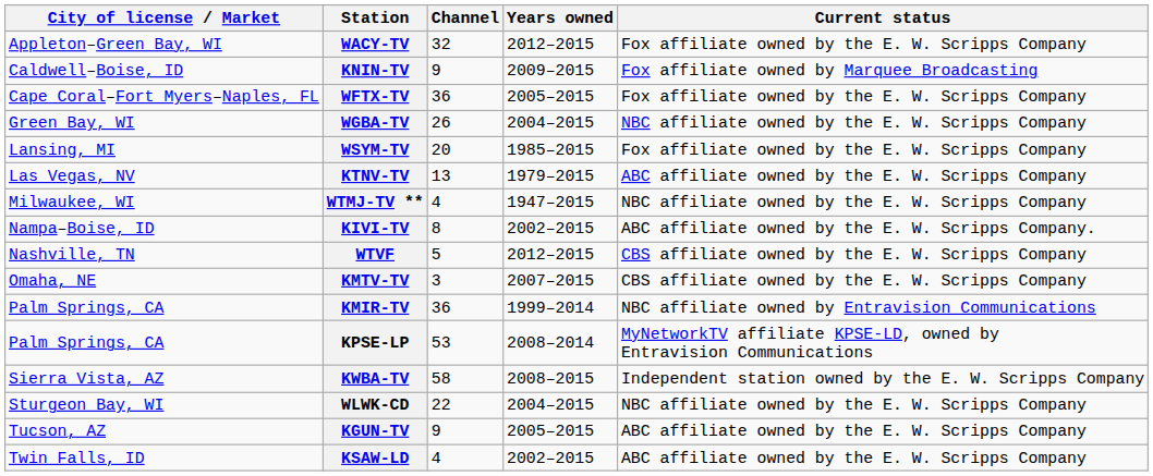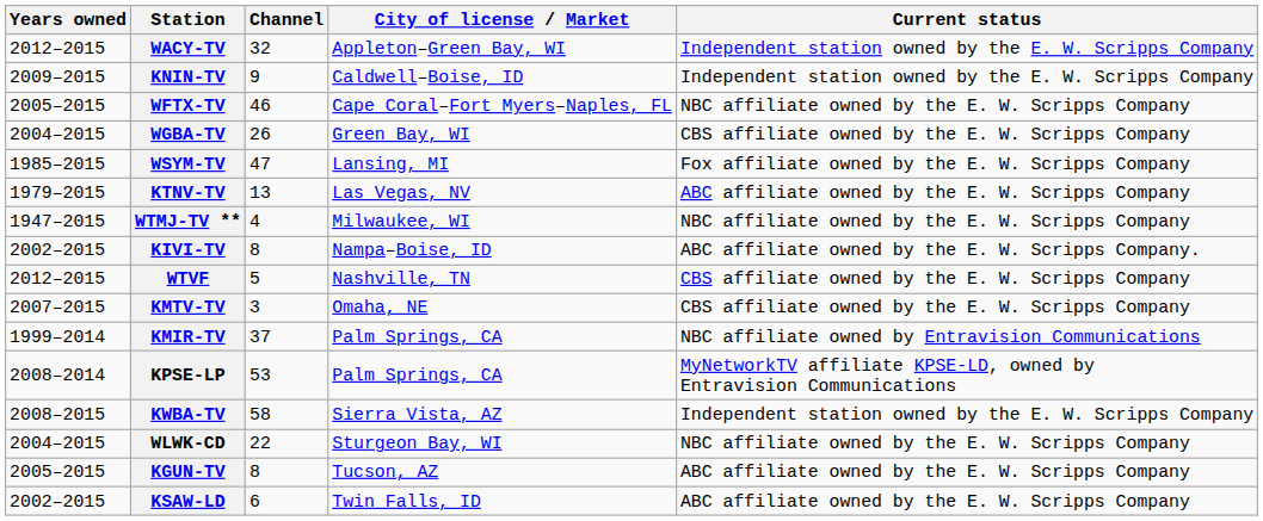 <table class="wikitable">
 <tr>
-<th scope="col"><a href='#'>City of license</a> / <a href='#'>Market</a></th>
+<th scope="col">Years owned</th>
 <th scope="col">Station</th>
 <th scope="col">Channel</th>
-<th scope="col">Years owned</th>
+<th scope="col"><a href='#'>City of license</a> / <a href='#'>Market</a></th>
 <th scope="col">Current status</th>
 </tr>
 <tr>
-<td><a href='#'>Appleton</a>–<a href='#'>Green Bay, WI</a></td>
+<td>2012–2015</td>
 <th scope="row"><a href='#'>WACY-TV</a></th>
 <td>32</td>
-<td>2012–2015</td>
+<td><a href='#'>Appleton</a>–<a href='#'>Green Bay, WI</a></td>
+<td><a href='#'>Independent station</a> owned by the <a href='#'>E. W. Scripps Company</a></td>
+</tr>
+<tr>
+<td>2009–2015</td>
+<th scope="row"><a href='#'>KNIN-TV</a></th>
+<td>9</td>
+<td><a href='#'>Caldwell</a>–<a href='#'>Boise, ID</a></td>
+<td>Independent station owned by the E. W. Scripps Company</td>
+</tr>
+<tr>
+<td>2005–2015</td>
+<th scope="row"><a href='#'>WFTX-TV</a></th>
+<td>46</td>
+<td><a href='#'>Cape Coral</a>–<a href='#'>Fort Myers</a>–<a href='#'>Naples, FL</a></td>
+<td>NBC affiliate owned by the E. W. Scripps Company</td>
+</tr>
+<tr>
+<td>2004–2015</td>
+<th scope="row"><a href='#'>WGBA-TV</a></th>
+<td>26</td>
+<td><a href='#'>Green Bay, WI</a></td>
+<td>CBS affiliate owned by the E. W. Scripps Company</td>
+</tr>
+<tr>
+<td>1985–2015</td>
+<th scope="row"><a href='#'>WSYM-TV</a></th>
+<td>47</td>
+<td><a href='#'>Lansing, MI</a></td>
 <td>Fox affiliate owned by the E. W. Scripps Company</td>
 </tr>
 <tr>
-<td><a href='#'>Caldwell</a>–<a href='#'>Boise, ID</a></td>
-<th scope="row"><a href='#'>KNIN-TV</a></th>
-<td>9</td>
-<td>2009–2015</td>
-<td><a href='#'>Fox</a> affiliate owned by <a href='#'>Marquee Broadcasting</a></td>
-</tr>
-<tr>
-<td><a href='#'>Cape Coral</a>–<a href='#'>Fort Myers</a>–<a href='#'>Naples, FL</a></td>
-<th scope="row"><a href='#'>WFTX-TV</a></th>
-<td>36</td>
-<td>2005–2015</td>
-<td>Fox affiliate owned by the E. W. Scripps Company</td>
-</tr>
-<tr>
-<td><a href='#'>Green Bay, WI</a></td>
-<th scope="row"><a href='#'>WGBA-TV</a></th>
-<td>26</td>
-<td>2004–2015</td>
-<td><a href='#'>NBC</a> affiliate owned by the E. W. Scripps Company</td>
-</tr>
-<tr>
-<td><a href='#'>Lansing, MI</a></td>
-<th scope="row"><a href='#'>WSYM-TV</a></th>
-<td>20</td>
-<td>1985–2015</td>
-<td>Fox affiliate owned by the E. W. Scripps Company</td>
-</tr>
-<tr>
-<td><a href='#'>Las Vegas, NV</a></td>
+<td>1979–2015</td>
 <th scope="row"><a href='#'>KTNV-TV</a></th>
 <td>13</td>
-<td>1979–2015</td>
+<td><a href='#'>Las Vegas, NV</a></td>
 <td><a href='#'>ABC</a> affiliate owned by the E. W. Scripps Company</td>
 </tr>
 <tr>
-<td><a href='#'>Milwaukee, WI</a></td>
+<td>1947–2015</td>
 <th scope="row"><a href='#'>WTMJ-TV</a> **</th>
 <td>4</td>
-<td>1947–2015</td>
+<td><a href='#'>Milwaukee, WI</a></td>
 <td>NBC affiliate owned by the E. W. Scripps Company</td>
 </tr>
 <tr>
-<td><a href='#'>Nampa</a>–<a href='#'>Boise, ID</a></td>
+<td>2002–2015</td>
 <th scope="row"><a href='#'>KIVI-TV</a></th>
 <td>8</td>
-<td>2002–2015</td>
+<td><a href='#'>Nampa</a>–<a href='#'>Boise, ID</a></td>
 <td>ABC affiliate owned by the E. W. Scripps Company.</td>
 </tr>
 <tr>
-<td><a href='#'>Nashville, TN</a></td>
+<td>2012–2015</td>
 <th scope="row"><a href='#'>WTVF</a></th>
 <td>5</td>
-<td>2012–2015</td>
+<td><a href='#'>Nashville, TN</a></td>
 <td><a href='#'>CBS</a> affiliate owned by the E. W. Scripps Company</td>
 </tr>
 <tr>
-<td><a href='#'>Omaha, NE</a></td>
+<td>2007–2015</td>
 <th scope="row"><a href='#'>KMTV-TV</a></th>
 <td>3</td>
-<td>2007–2015</td>
+<td><a href='#'>Omaha, NE</a></td>
 <td>CBS affiliate owned by the E. W. Scripps Company</td>
 </tr>
 <tr>
+<td>1999–2014</td>
+<th scope="row"><a href='#'>KMIR-TV</a></th>
+<td>37</td>
 <td><a href='#'>Palm Springs, CA</a></td>
-<th scope="row"><a href='#'>KMIR-TV</a></th>
-<td>36</td>
-<td>1999–2014</td>
 <td>NBC affiliate owned by <a href='#'>Entravision Communications</a></td>
 </tr>
 <tr>
-<td><a href='#'>Palm Springs, CA</a></td>
+<td>2008–2014</td>
 <th scope="row">KPSE-LP</th>
 <td>53</td>
-<td>2008–2014</td>
+<td><a href='#'>Palm Springs, CA</a></td>
 <td><a href='#'>MyNetworkTV</a> affiliate <a href='#'>KPSE-LD</a>, owned by<br>Entravision Communications</td>
 </tr>
 <tr>
-<td><a href='#'>Sierra Vista, AZ</a></td>
+<td>2008–2015</td>
 <th scope="row"><a href='#'>KWBA-TV</a></th>
 <td>58</td>
-<td>2008–2015</td>
+<td><a href='#'>Sierra Vista, AZ</a></td>
 <td>Independent station owned by the E. W. Scripps Company</td>
 </tr>
 <tr>
-<td><a href='#'>Sturgeon Bay, WI</a></td>
+<td>2004–2015</td>
 <th scope="row">WLWK-CD</th>
 <td>22</td>
-<td>2004–2015</td>
+<td><a href='#'>Sturgeon Bay, WI</a></td>
 <td>NBC affiliate owned by the E. W. Scripps Company</td>
 </tr>
 <tr>
+<td>2005–2015</td>
+<th scope="row"><a href='#'>KGUN-TV</a></th>
+<td>8</td>
 <td><a href='#'>Tucson, AZ</a></td>
-<th scope="row"><a href='#'>KGUN-TV</a></th>
-<td>9</td>
-<td>2005–2015</td>
 <td>ABC affiliate owned by the E. W. Scripps Company</td>
 </tr>
 <tr>
+<td>2002–2015</td>
+<th scope="row"><a href='#'>KSAW-LD</a></th>
+<td>6</td>
 <td><a href='#'>Twin Falls, ID</a></td>
-<th scope="row"><a href='#'>KSAW-LD</a></th>
-<td>4</td>
-<td>2002–2015</td>
 <td>ABC affiliate owned by the E. W. Scripps Company</td>
 </tr>
 </table>
